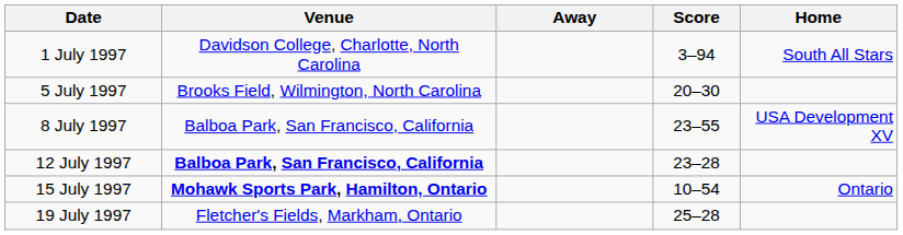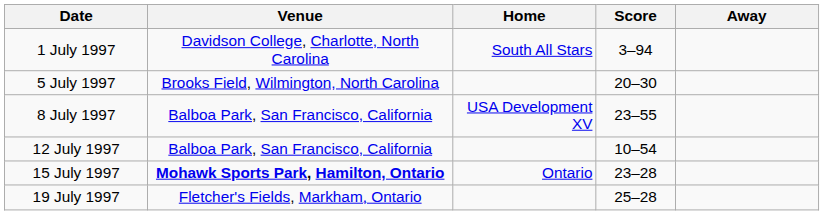 <table class="wikitable" style="text-align:center">
 <tr>
 <th style="width:142px">Date</th>
 <th scope="col" style="width:310px">Venue</th>
+<th style="width:142px">Home</th>
+<th style="width:75px">Score</th>
 <th style="width:142px">Away</th>
-<th style="width:75px">Score</th>
-<th style="width:142px">Home</th>
 </tr>
 <tr>
 <td>1 July 1997</td>
 <td><a href='#'>Davidson College</a>, <a href='#'>Charlotte, North Carolina</a></td>
+<td style="text-align:right"><a href='#'>South All Stars</a></td>
+<td>3–94</td>
 <td style="text-align:left"><strong></strong></td>
-<td>3–94</td>
-<td style="text-align:right"><a href='#'>South All Stars</a></td>
 </tr>
 <tr>
 <td>5 July 1997</td>
 <td><a href='#'>Brooks Field</a>, <a href='#'>Wilmington, North Carolina</a></td>
+<td style="text-align:right"></td>
+<td>20–30</td>
 <td style="text-align:left"><strong></strong></td>
-<td>20–30</td>
-<td style="text-align:right"></td>
 </tr>
 <tr>
 <td>8 July 1997</td>
 <td><a href='#'>Balboa Park</a>, <a href='#'>San Francisco, California</a></td>
+<td style="text-align:right"><a href='#'>USA Development XV</a></td>
+<td>23–55</td>
 <td style="text-align:left"><strong></strong></td>
-<td>23–55</td>
-<td style="text-align:right"><a href='#'>USA Development XV</a></td>
 </tr>
 <tr>
 <td>12 July 1997</td>
-<td><strong><a href='#'>Balboa Park</a>, <a href='#'>San Francisco, California</a></strong></td>
+<td><a href='#'>Balboa Park</a>, <a href='#'>San Francisco, California</a></td>
+<td style="text-align:right"></td>
+<td>10–54</td>
 <td style="text-align:left"><strong></strong></td>
-<td>23–28</td>
-<td style="text-align:right"></td>
 </tr>
 <tr>
 <td>15 July 1997</td>
 <td><strong><a href='#'>Mohawk Sports Park</a>, <a href='#'>Hamilton, Ontario</a></strong></td>
+<td style="text-align:right"><a href='#'>Ontario</a></td>
+<td>23–28</td>
 <td style="text-align:left"><strong></strong></td>
-<td>10–54</td>
-<td style="text-align:right"><a href='#'>Ontario</a></td>
 </tr>
 <tr>
 <td>19 July 1997</td>
 <td><a href='#'>Fletcher's Fields</a>, <a href='#'>Markham, Ontario</a></td>
+<td style="text-align:right"></td>
+<td>25–28</td>
 <td style="text-align:left"><strong></strong></td>
-<td>25–28</td>
-<td style="text-align:right"></td>
 </tr>
 </table>
